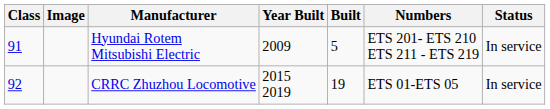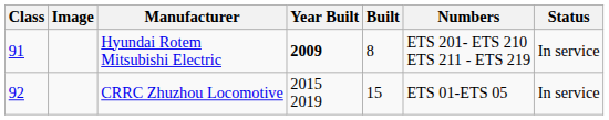 <table class="wikitable">
 <tr>
 <th>Class</th>
 <th>Image</th>
 <th>Manufacturer</th>
 <th>Year Built</th>
 <th>Built</th>
 <th>Numbers</th>
 <th>Status</th>
 </tr>
 <tr>
 <td><a href='#'>91</a></td>
 <td></td>
 <td> <a href='#'>Hyundai Rotem</a><br> <a href='#'>Mitsubishi Electric</a></td>
-<td>2009</td>
-<td>5</td>
+<td><strong>2009</strong></td>
+<td>8</td>
 <td>ETS 201- ETS 210<br>ETS 211 - ETS 219</td>
 <td>In service</td>
 </tr>
 <tr>
 <td><a href='#'>92</a></td>
 <td></td>
 <td> <a href='#'>CRRC Zhuzhou Locomotive</a></td>
 <td>2015<br>2019</td>
-<td>19</td>
+<td>15</td>
 <td>ETS 01-ETS 05</td>
 <td>In service</td>
 </tr>
 </table>
